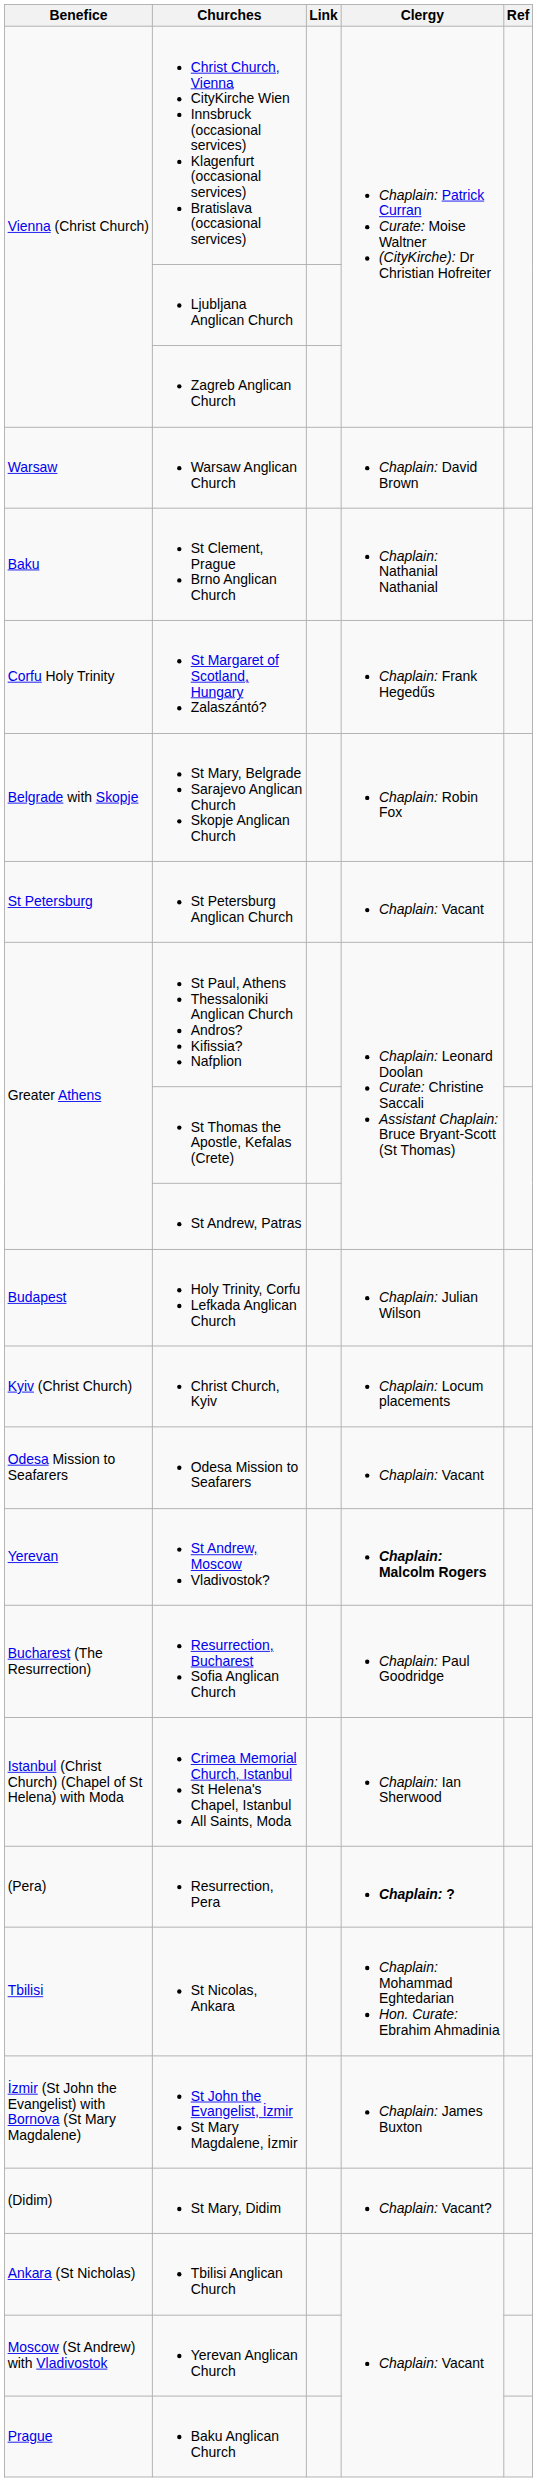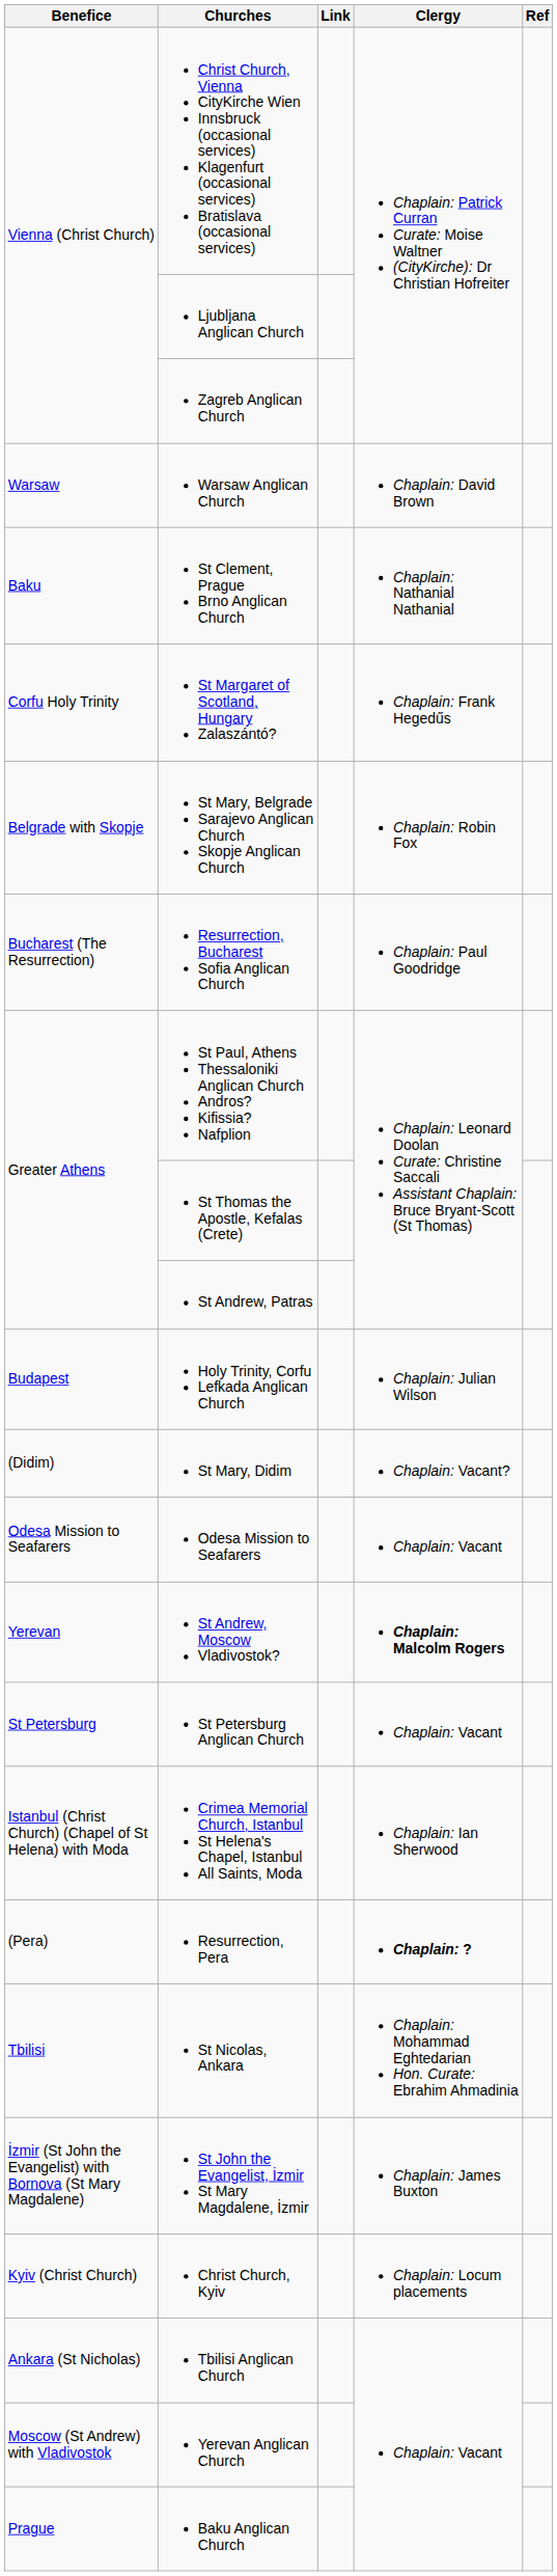 <table class="wikitable">
 <tr>
 <th>Benefice</th>
 <th>Churches</th>
 <th>Link</th>
 <th>Clergy</th>
 <th>Ref</th>
 </tr>
 <tr>
 <td rowspan="3"><a href='#'>Vienna</a> (Christ Church)</td>
 <td><br><ul><li><a href='#'>Christ Church, Vienna</a></li><li>CityKirche Wien</li><li>Innsbruck (occasional services)</li><li>Klagenfurt (occasional services)</li><li>Bratislava (occasional services)</li></ul></td>
 <td></td>
 <td rowspan="3"><br><ul><li><em>Chaplain:</em> <a href='#'>Patrick Curran</a></li><li><em>Curate:</em> Moise Waltner</li><li><em>(CityKirche):</em> Dr Christian Hofreiter</li></ul></td>
 <td rowspan="3"></td>
 </tr>
 <tr>
 <td><br><ul><li>Ljubljana Anglican Church</li></ul></td>
 <td></td>
 </tr>
 <tr>
 <td><br><ul><li>Zagreb Anglican Church</li></ul></td>
 <td> </td>
 </tr>
 <tr>
 <td><a href='#'>Warsaw</a></td>
 <td><br><ul><li>Warsaw Anglican Church</li></ul></td>
 <td> </td>
 <td><br><ul><li><em>Chaplain:</em> David Brown</li></ul></td>
 <td></td>
 </tr>
 <tr>
 <td><a href='#'>Baku</a></td>
 <td><br><ul><li>St Clement, Prague</li><li>Brno Anglican Church</li></ul></td>
 <td></td>
 <td><br><ul><li><em>Chaplain:</em> Nathanial Nathanial</li></ul></td>
 <td></td>
 </tr>
 <tr>
 <td><a href='#'>Corfu</a> Holy Trinity</td>
 <td><br><ul><li><a href='#'>St Margaret of Scotland, Hungary</a></li><li>Zalaszántó?</li></ul></td>
 <td></td>
 <td><br><ul><li><em>Chaplain:</em> Frank Hegedűs</li></ul></td>
 <td></td>
 </tr>
 <tr>
 <td><a href='#'>Belgrade</a> with <a href='#'>Skopje</a></td>
 <td><br><ul><li>St Mary, Belgrade</li><li>Sarajevo Anglican Church</li><li>Skopje Anglican Church</li></ul></td>
 <td></td>
 <td><br><ul><li><em>Chaplain:</em> Robin Fox</li></ul></td>
 <td></td>
 </tr>
 <tr>
-<td><a href='#'>St Petersburg</a></td>
-<td><br><ul><li>St Petersburg Anglican Church</li></ul></td>
+<td><a href='#'>Bucharest</a> (The Resurrection)</td>
+<td><br><ul><li><a href='#'>Resurrection, Bucharest</a></li><li>Sofia Anglican Church</li></ul></td>
 <td></td>
-<td><br><ul><li><em>Chaplain:</em> Vacant</li></ul></td>
+<td><br><ul><li><em>Chaplain:</em> Paul Goodridge</li></ul></td>
 <td></td>
 </tr>
 <tr>
 <td rowspan="3">Greater <a href='#'>Athens</a></td>
 <td><br><ul><li>St Paul, Athens</li><li>Thessaloniki Anglican Church</li><li>Andros?</li><li>Kifissia?</li><li>Nafplion</li></ul></td>
 <td></td>
 <td rowspan="3"><br><ul><li><em>Chaplain:</em> Leonard Doolan</li><li><em>Curate:</em> Christine Saccali</li><li><em>Assistant Chaplain:</em> Bruce Bryant-Scott (St Thomas)</li></ul></td>
 <td></td>
 </tr>
 <tr>
 <td><br><ul><li>St Thomas the Apostle, Kefalas (Crete)</li></ul></td>
 <td></td>
 </tr>
 <tr>
 <td><br><ul><li>St Andrew, Patras</li></ul></td>
 <td></td>
 </tr>
 <tr>
 <td><a href='#'>Budapest</a></td>
 <td><br><ul><li>Holy Trinity, Corfu</li><li>Lefkada Anglican Church</li></ul></td>
 <td></td>
 <td><br><ul><li><em>Chaplain:</em> Julian Wilson</li></ul></td>
 <td></td>
 </tr>
 <tr>
-<td><a href='#'>Kyiv</a> (Christ Church)</td>
-<td><br><ul><li>Christ Church, Kyiv</li></ul></td>
+<td>(Didim)</td>
+<td><br><ul><li>St Mary, Didim</li></ul></td>
 <td></td>
-<td><br><ul><li><em>Chaplain:</em> Locum placements</li></ul></td>
+<td><br><ul><li><em>Chaplain:</em> Vacant?</li></ul></td>
 <td></td>
 </tr>
 <tr>
 <td><a href='#'>Odesa</a> Mission to Seafarers</td>
 <td><br><ul><li>Odesa Mission to Seafarers</li></ul></td>
 <td></td>
 <td><br><ul><li><em>Chaplain:</em> Vacant</li></ul></td>
 <td></td>
 </tr>
 <tr>
 <td><a href='#'>Yerevan</a></td>
 <td><br><ul><li><a href='#'>St Andrew, Moscow</a></li><li>Vladivostok?</li></ul></td>
 <td></td>
 <td><strong><br><ul><li><em>Chaplain:</em> Malcolm Rogers</li></ul></strong></td>
 <td></td>
 </tr>
 <tr>
-<td><a href='#'>Bucharest</a> (The Resurrection)</td>
-<td><br><ul><li><a href='#'>Resurrection, Bucharest</a></li><li>Sofia Anglican Church</li></ul></td>
+<td><a href='#'>St Petersburg</a></td>
+<td><br><ul><li>St Petersburg Anglican Church</li></ul></td>
 <td></td>
-<td><br><ul><li><em>Chaplain:</em> Paul Goodridge</li></ul></td>
+<td><br><ul><li><em>Chaplain:</em> Vacant</li></ul></td>
 <td></td>
 </tr>
 <tr>
 <td><a href='#'>Istanbul</a> (Christ Church) (Chapel of St Helena) with Moda</td>
 <td><br><ul><li><a href='#'>Crimea Memorial Church, Istanbul</a></li><li>St Helena's Chapel, Istanbul</li><li>All Saints, Moda</li></ul></td>
 <td></td>
 <td><br><ul><li><em>Chaplain:</em> Ian Sherwood</li></ul></td>
 <td></td>
 </tr>
 <tr>
 <td>(Pera)</td>
 <td><br><ul><li>Resurrection, Pera</li></ul></td>
 <td> </td>
 <td><strong><br><ul><li><em>Chaplain:</em> ?</li></ul></strong></td>
 <td></td>
 </tr>
 <tr>
 <td><a href='#'>Tbilisi</a></td>
 <td><br><ul><li>St Nicolas, Ankara</li></ul></td>
 <td></td>
 <td><br><ul><li><em>Chaplain:</em> Mohammad Eghtedarian</li><li><em>Hon. Curate:</em> Ebrahim Ahmadinia</li></ul></td>
 <td></td>
 </tr>
 <tr>
 <td><a href='#'>İzmir</a> (St John the Evangelist) with <a href='#'>Bornova</a> (St Mary Magdalene)</td>
 <td><br><ul><li><a href='#'>St John the Evangelist, İzmir</a></li><li>St Mary Magdalene, İzmir</li></ul></td>
 <td></td>
 <td><br><ul><li><em>Chaplain:</em> James Buxton</li></ul></td>
 <td></td>
 </tr>
 <tr>
-<td>(Didim)</td>
-<td><br><ul><li>St Mary, Didim</li></ul></td>
+<td><a href='#'>Kyiv</a> (Christ Church)</td>
+<td><br><ul><li>Christ Church, Kyiv</li></ul></td>
 <td></td>
-<td><br><ul><li><em>Chaplain:</em> Vacant?</li></ul></td>
+<td><br><ul><li><em>Chaplain:</em> Locum placements</li></ul></td>
 <td></td>
 </tr>
 <tr>
 <td><a href='#'>Ankara</a> (St Nicholas)</td>
 <td><br><ul><li>Tbilisi Anglican Church</li></ul></td>
 <td></td>
 <td rowspan="3"><br><ul><li><em>Chaplain:</em> Vacant</li></ul></td>
 <td></td>
 </tr>
 <tr>
 <td><a href='#'>Moscow</a> (St Andrew) with <a href='#'>Vladivostok</a></td>
 <td><br><ul><li>Yerevan Anglican Church</li></ul></td>
 <td></td>
 <td></td>
 </tr>
 <tr>
 <td><a href='#'>Prague</a></td>
 <td><br><ul><li>Baku Anglican Church</li></ul></td>
 <td></td>
 <td></td>
 </tr>
 </table>
